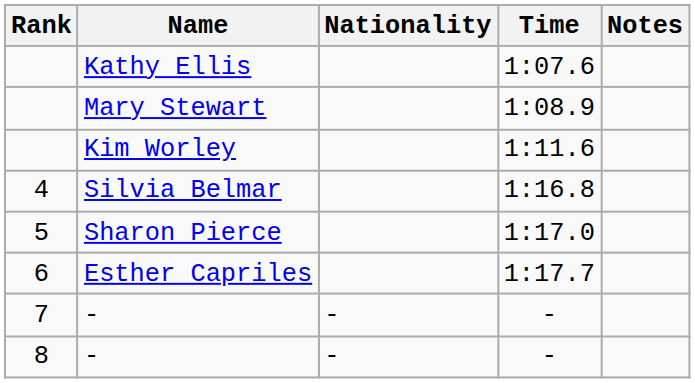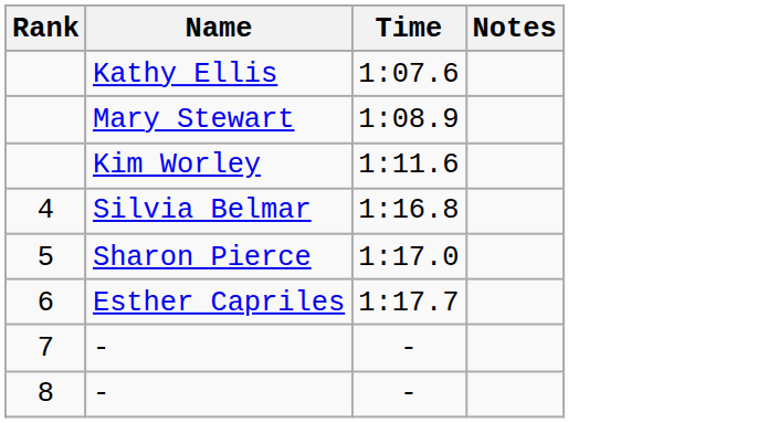 <table class="wikitable sortable" style="text-align:center">
 <tr>
 <th>Rank</th>
 <th>Name</th>
-<th>Nationality</th>
 <th>Time</th>
 <th>Notes</th>
 </tr>
 <tr>
 <td></td>
 <td align=left><a href='#'>Kathy Ellis</a></td>
-<td align=left></td>
 <td>1:07.6</td>
 <td></td>
 </tr>
 <tr>
 <td></td>
 <td align=left><a href='#'>Mary Stewart</a></td>
-<td align=left></td>
 <td>1:08.9</td>
 <td></td>
 </tr>
 <tr>
 <td></td>
 <td align=left><a href='#'>Kim Worley</a></td>
-<td align=left></td>
 <td>1:11.6</td>
 <td></td>
 </tr>
 <tr>
 <td>4</td>
 <td align=left><a href='#'>Silvia Belmar</a></td>
-<td align=left></td>
 <td>1:16.8</td>
 <td></td>
 </tr>
 <tr>
 <td>5</td>
 <td align=left><a href='#'>Sharon Pierce</a></td>
-<td align=left></td>
 <td>1:17.0</td>
 <td></td>
 </tr>
 <tr>
 <td>6</td>
 <td align=left><a href='#'>Esther Capriles</a></td>
-<td align=left></td>
 <td>1:17.7</td>
 <td></td>
 </tr>
 <tr>
 <td>7</td>
-<td align=left>-</td>
 <td align=left>-</td>
 <td>-</td>
 <td></td>
 </tr>
 <tr>
 <td>8</td>
 <td align=left>-</td>
-<td align=left>-</td>
 <td>-</td>
 <td></td>
 </tr>
 </table>
